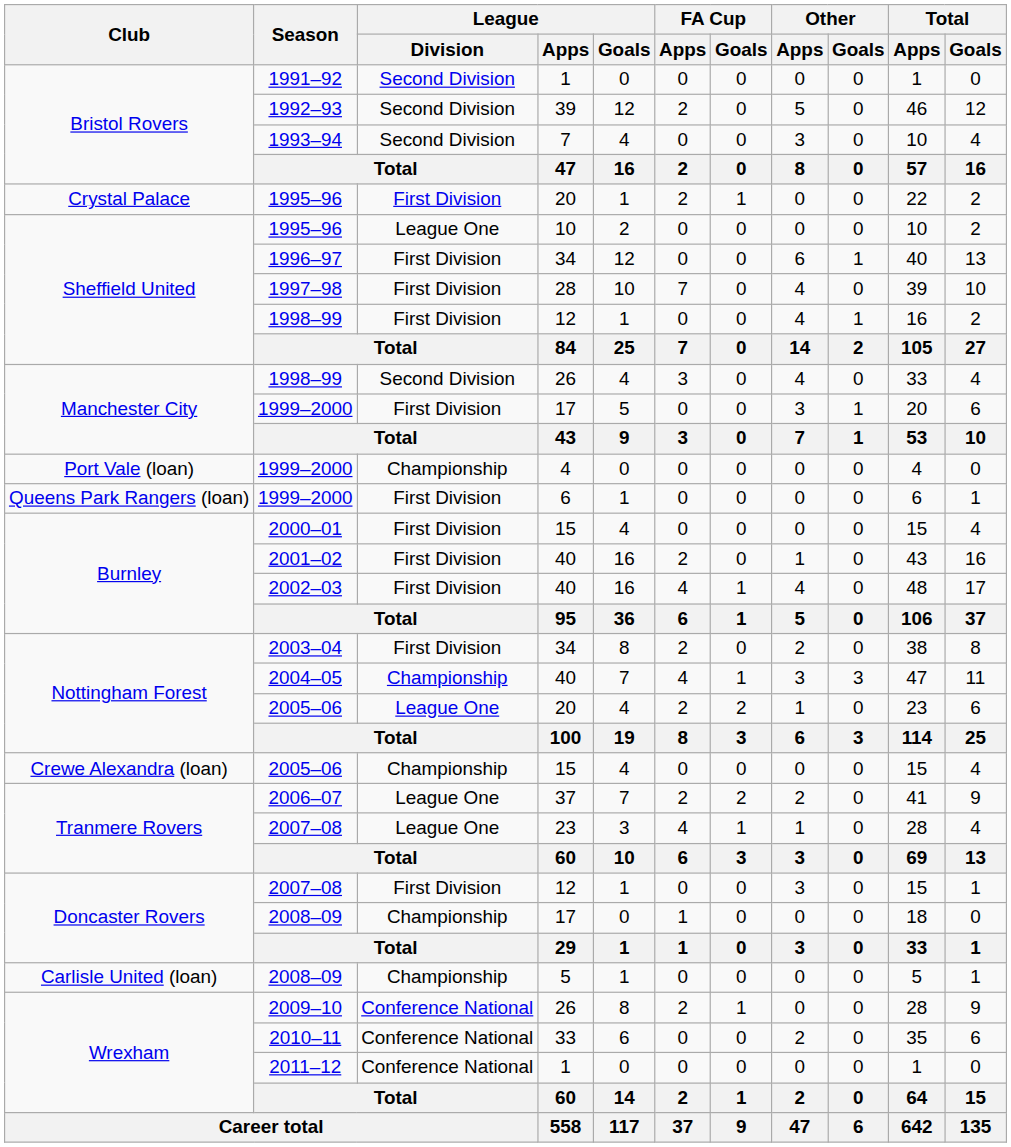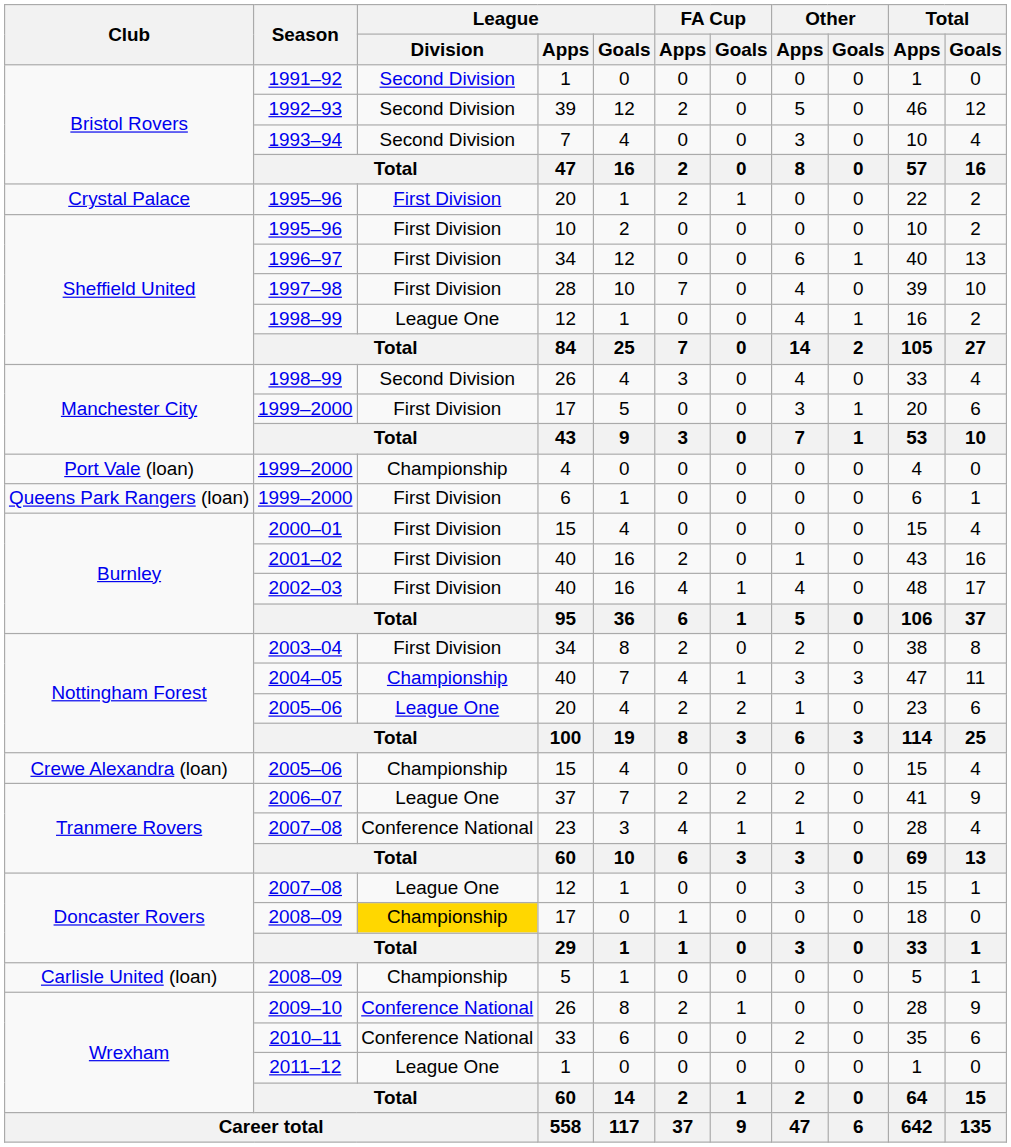 <table class="wikitable" style="text-align:center">
 <tr>
 <th rowspan="2">Club</th>
 <th rowspan="2">Season</th>
 <th colspan="3">League</th>
 <th colspan="2">FA Cup</th>
 <th colspan="2">Other</th>
 <th colspan="2">Total</th>
 </tr>
 <tr>
 <th>Division</th>
 <th>Apps</th>
 <th>Goals</th>
 <th>Apps</th>
 <th>Goals</th>
 <th>Apps</th>
 <th>Goals</th>
 <th>Apps</th>
 <th>Goals</th>
 </tr>
 <tr>
 <td rowspan="4"><a href='#'>Bristol Rovers</a></td>
 <td><a href='#'>1991–92</a></td>
 <td><a href='#'>Second Division</a></td>
 <td>1</td>
 <td>0</td>
 <td>0</td>
 <td>0</td>
 <td>0</td>
 <td>0</td>
 <td>1</td>
 <td>0</td>
 </tr>
 <tr>
 <td><a href='#'>1992–93</a></td>
 <td>Second Division</td>
 <td>39</td>
 <td>12</td>
 <td>2</td>
 <td>0</td>
 <td>5</td>
 <td>0</td>
 <td>46</td>
 <td>12</td>
 </tr>
 <tr>
 <td><a href='#'>1993–94</a></td>
 <td>Second Division</td>
 <td>7</td>
 <td>4</td>
 <td>0</td>
 <td>0</td>
 <td>3</td>
 <td>0</td>
 <td>10</td>
 <td>4</td>
 </tr>
 <tr>
 <th colspan="2">Total</th>
 <th>47</th>
 <th>16</th>
 <th>2</th>
 <th>0</th>
 <th>8</th>
 <th>0</th>
 <th>57</th>
 <th>16</th>
 </tr>
 <tr>
 <td><a href='#'>Crystal Palace</a></td>
 <td><a href='#'>1995–96</a></td>
 <td><a href='#'>First Division</a></td>
 <td>20</td>
 <td>1</td>
 <td>2</td>
 <td>1</td>
 <td>0</td>
 <td>0</td>
 <td>22</td>
 <td>2</td>
 </tr>
 <tr>
 <td rowspan="5"><a href='#'>Sheffield United</a></td>
 <td><a href='#'>1995–96</a></td>
-<td>League One</td>
+<td>First Division</td>
 <td>10</td>
 <td>2</td>
 <td>0</td>
 <td>0</td>
 <td>0</td>
 <td>0</td>
 <td>10</td>
 <td>2</td>
 </tr>
 <tr>
 <td><a href='#'>1996–97</a></td>
 <td>First Division</td>
 <td>34</td>
 <td>12</td>
 <td>0</td>
 <td>0</td>
 <td>6</td>
 <td>1</td>
 <td>40</td>
 <td>13</td>
 </tr>
 <tr>
 <td><a href='#'>1997–98</a></td>
 <td>First Division</td>
 <td>28</td>
 <td>10</td>
 <td>7</td>
 <td>0</td>
 <td>4</td>
 <td>0</td>
 <td>39</td>
 <td>10</td>
 </tr>
 <tr>
 <td><a href='#'>1998–99</a></td>
-<td>First Division</td>
+<td>League One</td>
 <td>12</td>
 <td>1</td>
 <td>0</td>
 <td>0</td>
 <td>4</td>
 <td>1</td>
 <td>16</td>
 <td>2</td>
 </tr>
 <tr>
 <th colspan="2">Total</th>
 <th>84</th>
 <th>25</th>
 <th>7</th>
 <th>0</th>
 <th>14</th>
 <th>2</th>
 <th>105</th>
 <th>27</th>
 </tr>
 <tr>
 <td rowspan="3"><a href='#'>Manchester City</a></td>
 <td><a href='#'>1998–99</a></td>
 <td>Second Division</td>
 <td>26</td>
 <td>4</td>
 <td>3</td>
 <td>0</td>
 <td>4</td>
 <td>0</td>
 <td>33</td>
 <td>4</td>
 </tr>
 <tr>
 <td><a href='#'>1999–2000</a></td>
 <td>First Division</td>
 <td>17</td>
 <td>5</td>
 <td>0</td>
 <td>0</td>
 <td>3</td>
 <td>1</td>
 <td>20</td>
 <td>6</td>
 </tr>
 <tr>
 <th colspan="2">Total</th>
 <th>43</th>
 <th>9</th>
 <th>3</th>
 <th>0</th>
 <th>7</th>
 <th>1</th>
 <th>53</th>
 <th>10</th>
 </tr>
 <tr>
 <td><a href='#'>Port Vale</a> (loan)</td>
 <td><a href='#'>1999–2000</a></td>
 <td>Championship</td>
 <td>4</td>
 <td>0</td>
 <td>0</td>
 <td>0</td>
 <td>0</td>
 <td>0</td>
 <td>4</td>
 <td>0</td>
 </tr>
 <tr>
 <td><a href='#'>Queens Park Rangers</a> (loan)</td>
 <td><a href='#'>1999–2000</a></td>
 <td>First Division</td>
 <td>6</td>
 <td>1</td>
 <td>0</td>
 <td>0</td>
 <td>0</td>
 <td>0</td>
 <td>6</td>
 <td>1</td>
 </tr>
 <tr>
 <td rowspan="4"><a href='#'>Burnley</a></td>
 <td><a href='#'>2000–01</a></td>
 <td>First Division</td>
 <td>15</td>
 <td>4</td>
 <td>0</td>
 <td>0</td>
 <td>0</td>
 <td>0</td>
 <td>15</td>
 <td>4</td>
 </tr>
 <tr>
 <td><a href='#'>2001–02</a></td>
 <td>First Division</td>
 <td>40</td>
 <td>16</td>
 <td>2</td>
 <td>0</td>
 <td>1</td>
 <td>0</td>
 <td>43</td>
 <td>16</td>
 </tr>
 <tr>
 <td><a href='#'>2002–03</a></td>
 <td>First Division</td>
 <td>40</td>
 <td>16</td>
 <td>4</td>
 <td>1</td>
 <td>4</td>
 <td>0</td>
 <td>48</td>
 <td>17</td>
 </tr>
 <tr>
 <th colspan="2">Total</th>
 <th>95</th>
 <th>36</th>
 <th>6</th>
 <th>1</th>
 <th>5</th>
 <th>0</th>
 <th>106</th>
 <th>37</th>
 </tr>
 <tr>
 <td rowspan="4"><a href='#'>Nottingham Forest</a></td>
 <td><a href='#'>2003–04</a></td>
 <td>First Division</td>
 <td>34</td>
 <td>8</td>
 <td>2</td>
 <td>0</td>
 <td>2</td>
 <td>0</td>
 <td>38</td>
 <td>8</td>
 </tr>
 <tr>
 <td><a href='#'>2004–05</a></td>
 <td><a href='#'>Championship</a></td>
 <td>40</td>
 <td>7</td>
 <td>4</td>
 <td>1</td>
 <td>3</td>
 <td>3</td>
 <td>47</td>
 <td>11</td>
 </tr>
 <tr>
 <td><a href='#'>2005–06</a></td>
 <td><a href='#'>League One</a></td>
 <td>20</td>
 <td>4</td>
 <td>2</td>
 <td>2</td>
 <td>1</td>
 <td>0</td>
 <td>23</td>
 <td>6</td>
 </tr>
 <tr>
 <th colspan="2">Total</th>
 <th>100</th>
 <th>19</th>
 <th>8</th>
 <th>3</th>
 <th>6</th>
 <th>3</th>
 <th>114</th>
 <th>25</th>
 </tr>
 <tr>
 <td><a href='#'>Crewe Alexandra</a> (loan)</td>
 <td><a href='#'>2005–06</a></td>
 <td>Championship</td>
 <td>15</td>
 <td>4</td>
 <td>0</td>
 <td>0</td>
 <td>0</td>
 <td>0</td>
 <td>15</td>
 <td>4</td>
 </tr>
 <tr>
 <td rowspan="3"><a href='#'>Tranmere Rovers</a></td>
 <td><a href='#'>2006–07</a></td>
 <td>League One</td>
 <td>37</td>
 <td>7</td>
 <td>2</td>
 <td>2</td>
 <td>2</td>
 <td>0</td>
 <td>41</td>
 <td>9</td>
 </tr>
 <tr>
 <td><a href='#'>2007–08</a></td>
-<td>League One</td>
+<td>Conference National</td>
 <td>23</td>
 <td>3</td>
 <td>4</td>
 <td>1</td>
 <td>1</td>
 <td>0</td>
 <td>28</td>
 <td>4</td>
 </tr>
 <tr>
 <th colspan="2">Total</th>
 <th>60</th>
 <th>10</th>
 <th>6</th>
 <th>3</th>
 <th>3</th>
 <th>0</th>
 <th>69</th>
 <th>13</th>
 </tr>
 <tr>
 <td rowspan="3"><a href='#'>Doncaster Rovers</a></td>
 <td><a href='#'>2007–08</a></td>
-<td>First Division</td>
+<td>League One</td>
 <td>12</td>
 <td>1</td>
 <td>0</td>
 <td>0</td>
 <td>3</td>
 <td>0</td>
 <td>15</td>
 <td>1</td>
 </tr>
 <tr>
 <td><a href='#'>2008–09</a></td>
-<td>Championship</td>
+<td style="background: gold;">Championship</td>
 <td>17</td>
 <td>0</td>
 <td>1</td>
 <td>0</td>
 <td>0</td>
 <td>0</td>
 <td>18</td>
 <td>0</td>
 </tr>
 <tr>
 <th colspan="2">Total</th>
 <th>29</th>
 <th>1</th>
 <th>1</th>
 <th>0</th>
 <th>3</th>
 <th>0</th>
 <th>33</th>
 <th>1</th>
 </tr>
 <tr>
 <td><a href='#'>Carlisle United</a> (loan)</td>
 <td><a href='#'>2008–09</a></td>
 <td>Championship</td>
 <td>5</td>
 <td>1</td>
 <td>0</td>
 <td>0</td>
 <td>0</td>
 <td>0</td>
 <td>5</td>
 <td>1</td>
 </tr>
 <tr>
 <td rowspan="4"><a href='#'>Wrexham</a></td>
 <td><a href='#'>2009–10</a></td>
 <td><a href='#'>Conference National</a></td>
 <td>26</td>
 <td>8</td>
 <td>2</td>
 <td>1</td>
 <td>0</td>
 <td>0</td>
 <td>28</td>
 <td>9</td>
 </tr>
 <tr>
 <td><a href='#'>2010–11</a></td>
 <td>Conference National</td>
 <td>33</td>
 <td>6</td>
 <td>0</td>
 <td>0</td>
 <td>2</td>
 <td>0</td>
 <td>35</td>
 <td>6</td>
 </tr>
 <tr>
 <td><a href='#'>2011–12</a></td>
-<td>Conference National</td>
+<td>League One</td>
 <td>1</td>
 <td>0</td>
 <td>0</td>
 <td>0</td>
 <td>0</td>
 <td>0</td>
 <td>1</td>
 <td>0</td>
 </tr>
 <tr>
 <th colspan="2">Total</th>
 <th>60</th>
 <th>14</th>
 <th>2</th>
 <th>1</th>
 <th>2</th>
 <th>0</th>
 <th>64</th>
 <th>15</th>
 </tr>
 <tr>
 <th colspan="3">Career total</th>
 <th>558</th>
 <th>117</th>
 <th>37</th>
 <th>9</th>
 <th>47</th>
 <th>6</th>
 <th>642</th>
 <th>135</th>
 </tr>
 </table>
